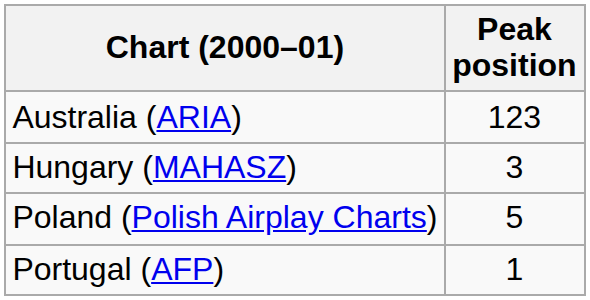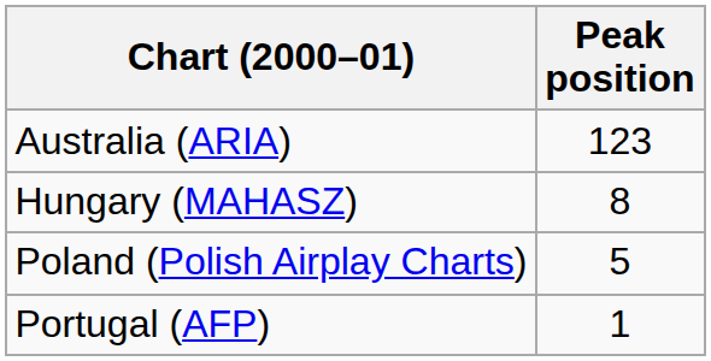 <table class="wikitable sortable">
 <tr>
 <th align="center">Chart (2000–01)</th>
 <th align="center">Peak<br>position</th>
 </tr>
 <tr>
 <td>Australia (<a href='#'>ARIA</a>)</td>
 <td align="center">123</td>
 </tr>
 <tr>
 </tr>
 <tr>
 </tr>
 <tr>
 </tr>
 <tr>
 <td>Hungary (<a href='#'>MAHASZ</a>)</td>
-<td align="center">3</td>
+<td align="center">8</td>
 </tr>
 <tr>
 </tr>
 <tr>
 </tr>
 <tr>
 </tr>
 <tr>
 </tr>
 <tr>
 <td>Poland (<a href='#'>Polish Airplay Charts</a>)</td>
 <td align="center">5</td>
 </tr>
 <tr>
 <td>Portugal (<a href='#'>AFP</a>)</td>
 <td align="center">1</td>
 </tr>
 <tr>
 </tr>
 <tr>
 </tr>
 <tr>
 </tr>
 <tr>
 </tr>
 <tr>
 </tr>
 <tr>
 </tr>
 </table>
